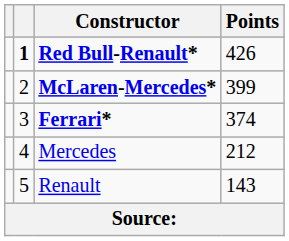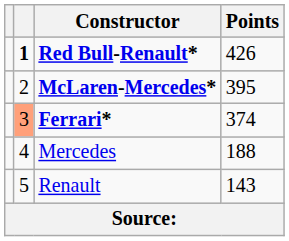 <table class="wikitable" style="font-size: 85%;">
 <tr>
 <th></th>
 <th scope="col"></th>
 <th scope="col">Constructor</th>
 <th scope="col">Points</th>
 </tr>
 <tr>
 <td></td>
 <td align="center"><strong>1</strong></td>
 <td> <strong><a href='#'>Red Bull</a>-<a href='#'>Renault</a>*</strong></td>
 <td>426</td>
 </tr>
 <tr>
 <td></td>
 <td align="center">2</td>
 <td> <strong><a href='#'>McLaren</a>-<a href='#'>Mercedes</a>*</strong></td>
-<td>399</td>
+<td>395</td>
 </tr>
 <tr>
 <td></td>
-<td align="center">3</td>
+<td align="center" style="background: lightsalmon;">3</td>
 <td> <strong><a href='#'>Ferrari</a>*</strong></td>
 <td>374</td>
 </tr>
 <tr>
 <td></td>
 <td align="center">4</td>
 <td> <a href='#'>Mercedes</a></td>
-<td>212</td>
+<td>188</td>
 </tr>
 <tr>
 <td></td>
 <td align="center">5</td>
 <td> <a href='#'>Renault</a></td>
 <td>143</td>
 </tr>
 <tr>
 <th colspan=4>Source:</th>
 </tr>
 </table>
